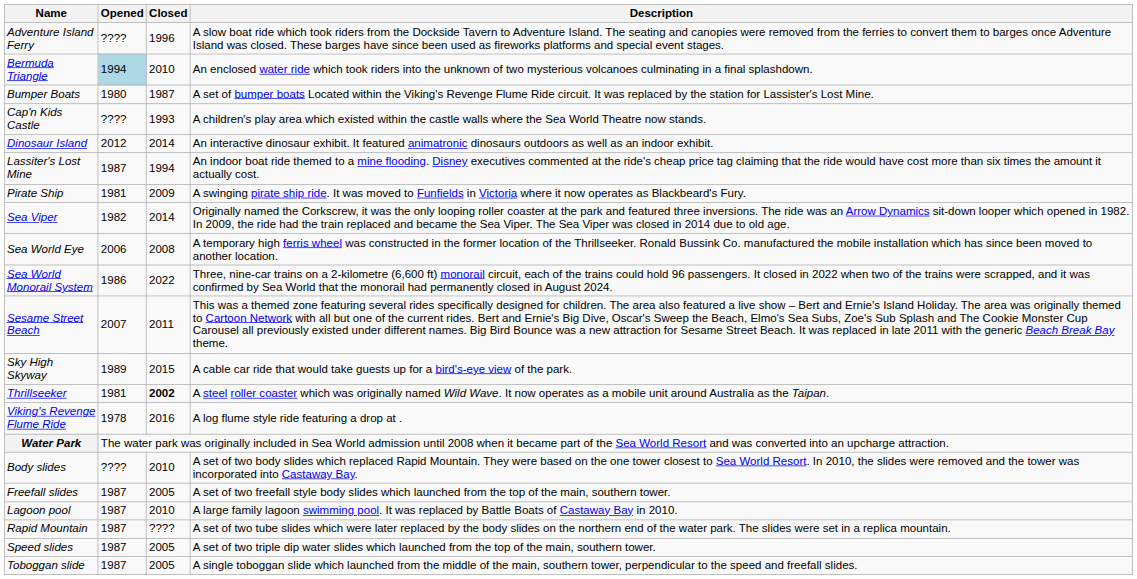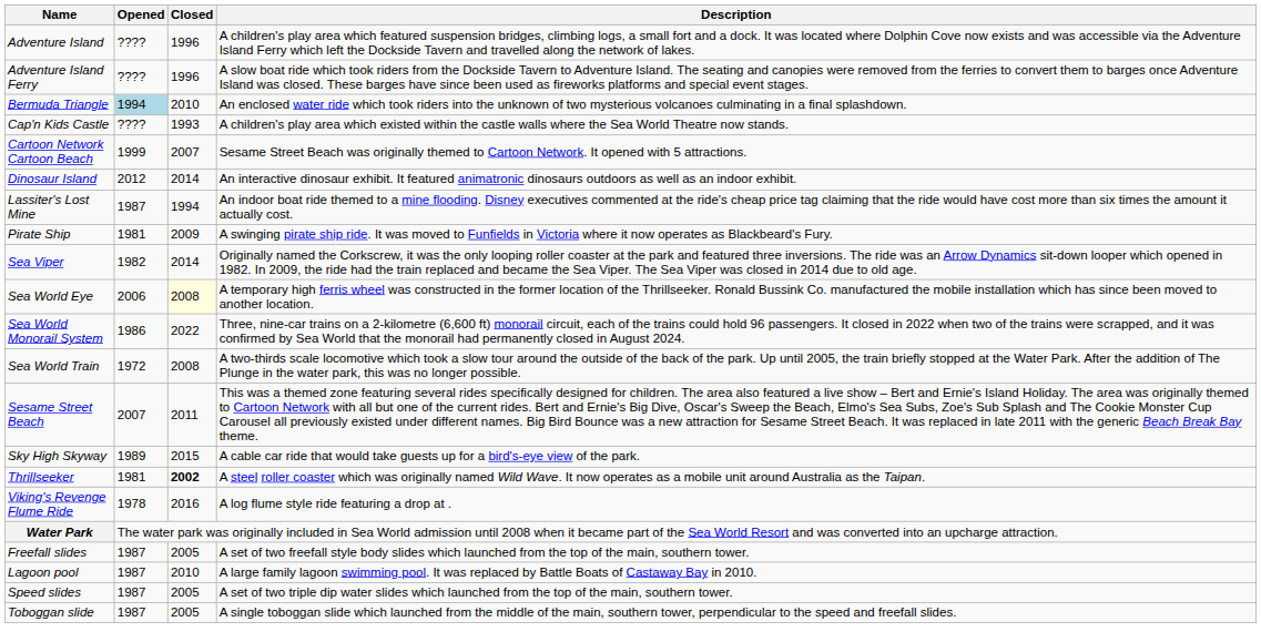 <table class="wikitable sortable">
 <tr>
 <th>Name</th>
 <th>Opened</th>
 <th>Closed</th>
 <th class="unsortable">Description</th>
+</tr>
+<tr>
+<td><em>Adventure Island</em></td>
+<td>????</td>
+<td>1996</td>
+<td>A children's play area which featured suspension bridges, climbing logs, a small fort and a dock. It was located where Dolphin Cove now exists and was accessible via the Adventure Island Ferry which left the Dockside Tavern and travelled along the network of lakes.</td>
 </tr>
 <tr>
 <td><em>Adventure Island Ferry</em></td>
 <td>????</td>
 <td>1996</td>
 <td>A slow boat ride which took riders from the Dockside Tavern to Adventure Island. The seating and canopies were removed from the ferries to convert them to barges once Adventure Island was closed. These barges have since been used as fireworks platforms and special event stages.</td>
 </tr>
 <tr>
 <td><em><a href='#'>Bermuda Triangle</a></em></td>
 <td style="background: lightblue;">1994</td>
 <td>2010</td>
 <td>An enclosed <a href='#'>water ride</a> which took riders into the unknown of two mysterious volcanoes culminating in a final splashdown.</td>
 </tr>
 <tr>
-<td><em>Bumper Boats</em></td>
-<td>1980</td>
-<td>1987</td>
-<td>A set of <a href='#'>bumper boats</a> Located within the Viking's Revenge Flume Ride circuit. It was replaced by the station for Lassister's Lost Mine.</td>
-</tr>
-<tr>
 <td><em>Cap'n Kids Castle</em></td>
 <td>????</td>
 <td>1993</td>
 <td>A children's play area which existed within the castle walls where the Sea World Theatre now stands.</td>
+</tr>
+<tr>
+<td><em><a href='#'>Cartoon Network Cartoon Beach</a></em></td>
+<td>1999</td>
+<td>2007</td>
+<td>Sesame Street Beach was originally themed to <a href='#'>Cartoon Network</a>. It opened with 5 attractions.</td>
 </tr>
 <tr>
 <td><em><a href='#'>Dinosaur Island</a></em></td>
 <td>2012</td>
 <td>2014</td>
 <td>An interactive dinosaur exhibit. It featured <a href='#'>animatronic</a> dinosaurs outdoors as well as an indoor exhibit.</td>
 </tr>
 <tr>
 <td><em>Lassiter's Lost Mine</em></td>
 <td>1987</td>
 <td>1994</td>
 <td>An indoor boat ride themed to a <a href='#'>mine flooding</a>. <a href='#'>Disney</a> executives commented at the ride's cheap price tag claiming that the ride would have cost more than six times the amount it actually cost.</td>
 </tr>
 <tr>
 <td><em>Pirate Ship</em></td>
 <td>1981</td>
 <td>2009</td>
 <td>A swinging <a href='#'>pirate ship ride</a>. It was moved to <a href='#'>Funfields</a> in <a href='#'>Victoria</a> where it now operates as Blackbeard's Fury.</td>
 </tr>
 <tr>
 <td><em><a href='#'>Sea Viper</a></em></td>
 <td>1982</td>
 <td>2014</td>
 <td>Originally named the Corkscrew, it was the only looping roller coaster at the park and featured three inversions. The ride was an <a href='#'>Arrow Dynamics</a> sit-down looper which opened in 1982. In 2009, the ride had the train replaced and became the Sea Viper. The Sea Viper was closed in 2014 due to old age.</td>
 </tr>
 <tr>
 <td><em>Sea World Eye</em></td>
 <td>2006</td>
-<td>2008</td>
+<td style="background: lightyellow;">2008</td>
 <td>A temporary  high <a href='#'>ferris wheel</a> was constructed in the former location of the Thrillseeker. Ronald Bussink Co. manufactured the mobile installation which has since been moved to another location.</td>
 </tr>
 <tr>
 <td><em><a href='#'>Sea World Monorail System</a></em></td>
 <td>1986</td>
 <td>2022</td>
 <td>Three, nine-car trains on a 2-kilometre (6,600 ft) <a href='#'>monorail</a> circuit, each of the trains could hold 96 passengers. It closed in 2022 when two of the trains were scrapped, and it was confirmed by Sea World that the monorail had permanently closed in August 2024.</td>
+</tr>
+<tr>
+<td><em>Sea World Train</em></td>
+<td>1972</td>
+<td>2008</td>
+<td>A two-thirds scale locomotive which took a slow tour around the outside of the back of the park. Up until 2005, the train briefly stopped at the Water Park. After the addition of The Plunge in the water park, this was no longer possible.</td>
 </tr>
 <tr>
 <td><em><a href='#'>Sesame Street Beach</a></em></td>
 <td>2007</td>
 <td>2011</td>
 <td>This was a themed zone featuring several rides specifically designed for children. The area also featured a live show – Bert and Ernie's Island Holiday. The area was originally themed to <a href='#'>Cartoon Network</a> with all but one of the current rides. Bert and Ernie's Big Dive, Oscar's Sweep the Beach, Elmo's Sea Subs, Zoe's Sub Splash and The Cookie Monster Cup Carousel all previously existed under different names. Big Bird Bounce was a new attraction for Sesame Street Beach. It was replaced in late 2011 with the generic <em><a href='#'>Beach Break Bay</a></em> theme.</td>
 </tr>
 <tr>
 <td><em>Sky High Skyway</em></td>
 <td>1989</td>
 <td>2015</td>
 <td>A cable car ride that would take guests up for a <a href='#'>bird's-eye view</a> of the park.</td>
 </tr>
 <tr>
 <td><em><a href='#'>Thrillseeker</a></em></td>
 <td>1981</td>
 <td><strong>2002</strong></td>
 <td>A <a href='#'>steel</a> <a href='#'>roller coaster</a> which was originally named <em>Wild Wave</em>. It now operates as a mobile unit around Australia as the <em>Taipan</em>.</td>
 </tr>
 <tr>
 <td><em><a href='#'>Viking's Revenge Flume Ride</a></em></td>
 <td>1978</td>
 <td>2016</td>
 <td>A log flume style ride featuring a  drop at .</td>
 </tr>
 <tr>
 <th><em>Water Park</em></th>
 <td colspan=3>The water park was originally included in Sea World admission until 2008 when it became part of the <a href='#'> Sea World Resort</a> and was converted into an upcharge attraction.</td>
 </tr>
 <tr>
-<td><em>Body slides</em></td>
-<td>????</td>
-<td>2010</td>
-<td>A set of two body slides which replaced Rapid Mountain. They were based on the one tower closest to <a href='#'>Sea World Resort</a>. In 2010, the slides were removed and the tower was incorporated into <a href='#'>Castaway Bay</a>.</td>
-</tr>
-<tr>
 <td><em>Freefall slides</em></td>
 <td>1987</td>
 <td>2005</td>
 <td>A set of two freefall style body slides which launched from the top of the main, southern tower.</td>
 </tr>
 <tr>
 <td><em>Lagoon pool</em></td>
 <td>1987</td>
 <td>2010</td>
 <td>A large family lagoon <a href='#'>swimming pool</a>. It was replaced by Battle Boats of <a href='#'>Castaway Bay</a> in 2010.</td>
-</tr>
-<tr>
-<td><em>Rapid Mountain</em></td>
-<td>1987</td>
-<td>????</td>
-<td>A set of two tube slides which were later replaced by the body slides on the northern end of the water park. The slides were set in a replica mountain.</td>
 </tr>
 <tr>
 <td><em>Speed slides</em></td>
 <td>1987</td>
 <td>2005</td>
 <td>A set of two triple dip water slides which launched from the top of the main, southern tower.</td>
 </tr>
 <tr>
 <td><em>Toboggan slide</em></td>
 <td>1987</td>
 <td>2005</td>
 <td>A single toboggan slide which launched from the middle of the main, southern tower, perpendicular to the speed and freefall slides.</td>
 </tr>
 </table>
